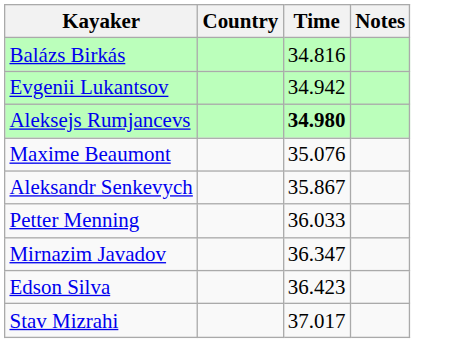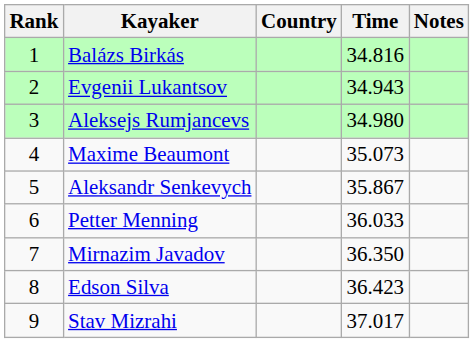 <table class="wikitable" style="text-align:center">
 <tr>
+<th>Rank</th>
 <th>Kayaker</th>
 <th>Country</th>
 <th>Time</th>
 <th>Notes</th>
 </tr>
 <tr bgcolor=bbffbb>
+<td>1</td>
 <td align="left"><a href='#'>Balázs Birkás</a></td>
 <td align="left"></td>
 <td>34.816</td>
 <td></td>
 </tr>
 <tr bgcolor=bbffbb>
+<td>2</td>
 <td align="left"><a href='#'>Evgenii Lukantsov</a></td>
 <td align="left"></td>
-<td>34.942</td>
+<td>34.943</td>
 <td></td>
 </tr>
 <tr bgcolor=bbffbb>
+<td>3</td>
 <td align="left"><a href='#'>Aleksejs Rumjancevs</a></td>
 <td align="left"></td>
-<td><strong>34.980</strong></td>
+<td>34.980</td>
 <td></td>
 </tr>
 <tr>
+<td>4</td>
 <td align="left"><a href='#'>Maxime Beaumont</a></td>
 <td align="left"></td>
-<td>35.076</td>
+<td>35.073</td>
 <td></td>
 </tr>
 <tr>
+<td>5</td>
 <td align="left"><a href='#'>Aleksandr Senkevych</a></td>
 <td align="left"></td>
 <td>35.867</td>
 <td></td>
 </tr>
 <tr>
+<td>6</td>
 <td align="left"><a href='#'>Petter Menning</a></td>
 <td align="left"></td>
 <td>36.033</td>
 <td></td>
 </tr>
 <tr>
+<td>7</td>
 <td align="left"><a href='#'>Mirnazim Javadov</a></td>
 <td align="left"></td>
-<td>36.347</td>
+<td>36.350</td>
 <td></td>
 </tr>
 <tr>
+<td>8</td>
 <td align="left"><a href='#'>Edson Silva</a></td>
 <td align="left"></td>
 <td>36.423</td>
 <td></td>
 </tr>
 <tr>
+<td>9</td>
 <td align="left"><a href='#'>Stav Mizrahi</a></td>
 <td align="left"></td>
 <td>37.017</td>
 <td></td>
 </tr>
 </table>
